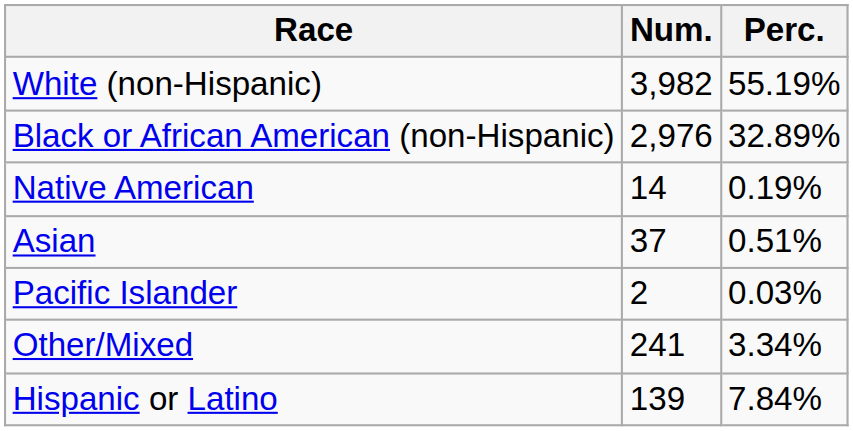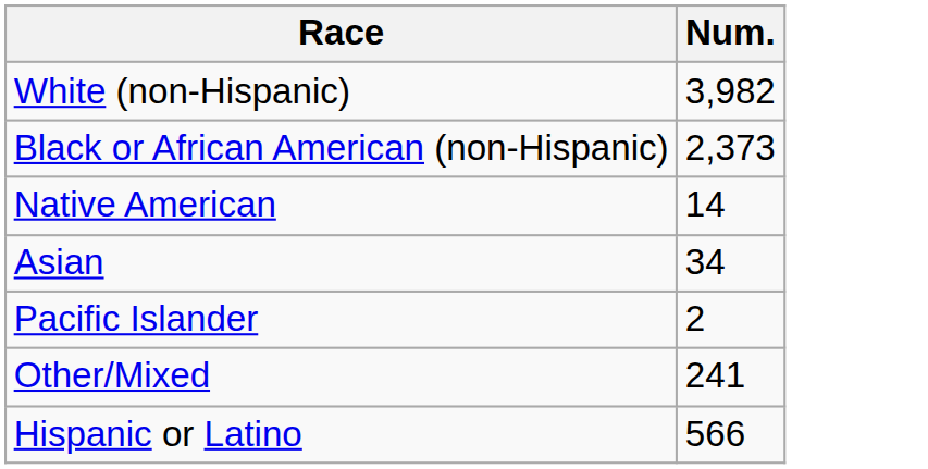 <table class="wikitable">
 <tr>
 <th>Race</th>
 <th>Num.</th>
-<th>Perc.</th>
 </tr>
 <tr>
 <td><a href='#'>White</a> (non-Hispanic)</td>
 <td>3,982</td>
-<td>55.19%</td>
 </tr>
 <tr>
 <td><a href='#'>Black or African American</a> (non-Hispanic)</td>
-<td>2,976</td>
-<td>32.89%</td>
+<td>2,373</td>
 </tr>
 <tr>
 <td><a href='#'>Native American</a></td>
 <td>14</td>
-<td>0.19%</td>
 </tr>
 <tr>
 <td><a href='#'>Asian</a></td>
-<td>37</td>
-<td>0.51%</td>
+<td>34</td>
 </tr>
 <tr>
 <td><a href='#'>Pacific Islander</a></td>
 <td>2</td>
-<td>0.03%</td>
 </tr>
 <tr>
 <td><a href='#'>Other/Mixed</a></td>
 <td>241</td>
-<td>3.34%</td>
 </tr>
 <tr>
 <td><a href='#'>Hispanic</a> or <a href='#'>Latino</a></td>
-<td>139</td>
-<td>7.84%</td>
+<td>566</td>
 </tr>
 </table>
